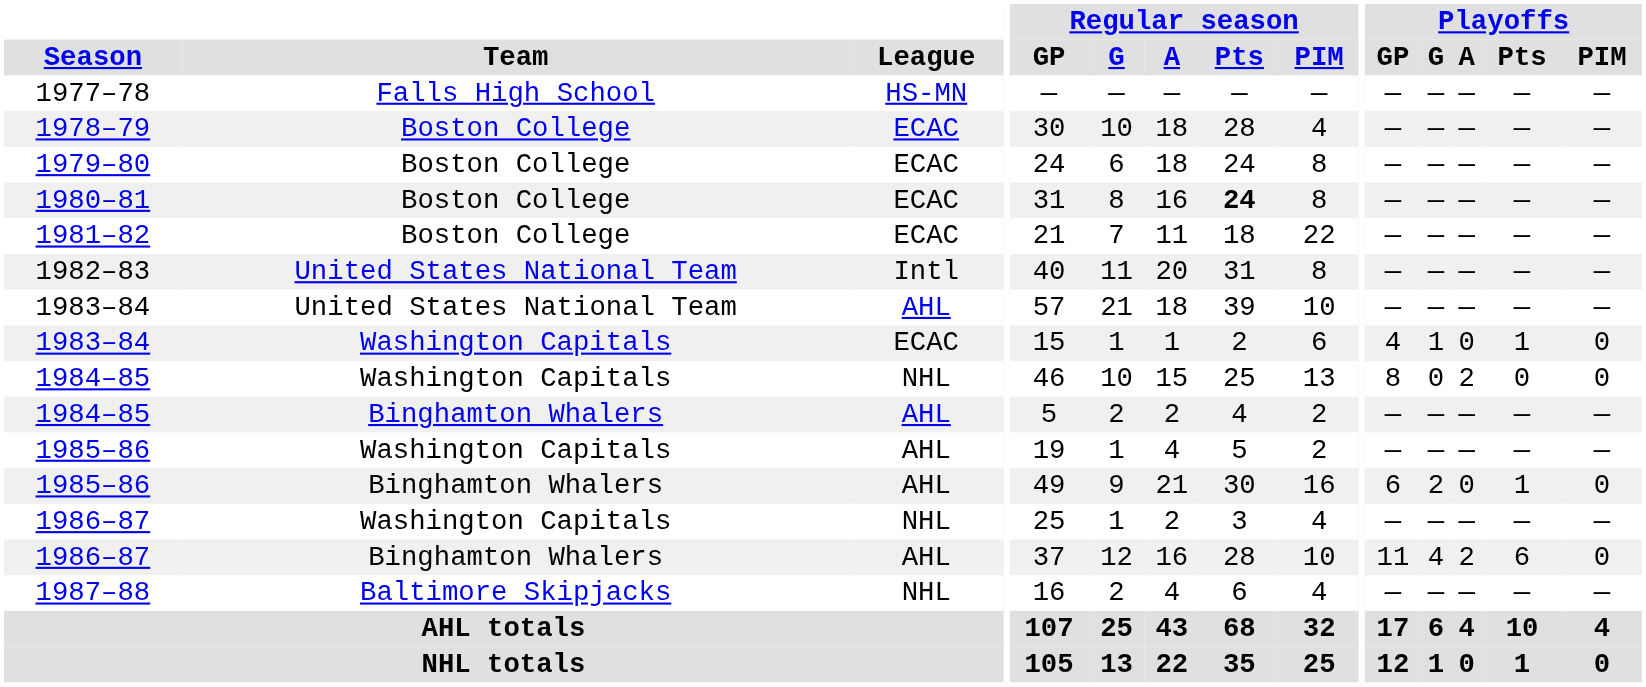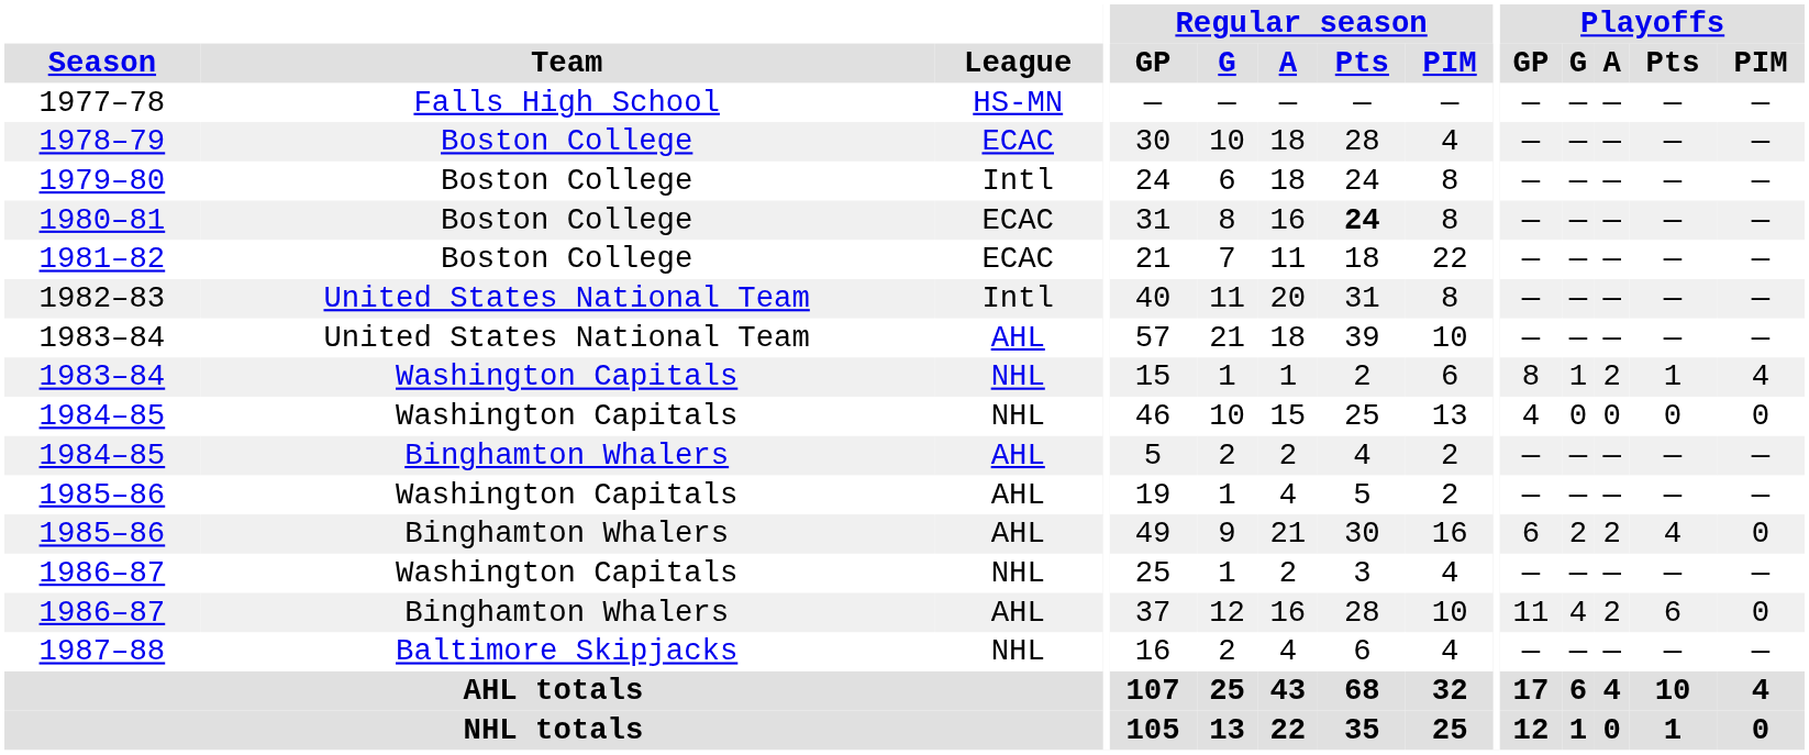 <table border="0" cellpadding="1" cellspacing="0" style="text-align:center; width:60em">
 <tr bgcolor="#e0e0e0">
 <th colspan="3" bgcolor="#ffffff"></th>
 <th rowspan="100" bgcolor="#ffffff"></th>
 <th colspan="5"><a href='#'>Regular season</a></th>
 <th rowspan="100" bgcolor="#ffffff"></th>
 <th colspan="5"><a href='#'>Playoffs</a></th>
 </tr>
 <tr bgcolor="#e0e0e0">
 <th><a href='#'>Season</a></th>
 <th>Team</th>
 <th>League</th>
 <th>GP</th>
 <th><a href='#'>G</a></th>
 <th><a href='#'>A</a></th>
 <th><a href='#'>Pts</a></th>
 <th><a href='#'>PIM</a></th>
 <th>GP</th>
 <th>G</th>
 <th>A</th>
 <th>Pts</th>
 <th>PIM</th>
 </tr>
 <tr>
 <td>1977–78</td>
 <td><a href='#'>Falls High School</a></td>
 <td><a href='#'>HS-MN</a></td>
 <td>—</td>
 <td>—</td>
 <td>—</td>
 <td>—</td>
 <td>—</td>
 <td>—</td>
 <td>—</td>
 <td>—</td>
 <td>—</td>
 <td>—</td>
 </tr>
 <tr bgcolor="#f0f0f0">
 <td><a href='#'>1978–79</a></td>
 <td><a href='#'>Boston College</a></td>
 <td><a href='#'>ECAC</a></td>
 <td>30</td>
 <td>10</td>
 <td>18</td>
 <td>28</td>
 <td>4</td>
 <td>—</td>
 <td>—</td>
 <td>—</td>
 <td>—</td>
 <td>—</td>
 </tr>
 <tr>
 <td><a href='#'>1979–80</a></td>
 <td>Boston College</td>
-<td>ECAC</td>
+<td>Intl</td>
 <td>24</td>
 <td>6</td>
 <td>18</td>
 <td>24</td>
 <td>8</td>
 <td>—</td>
 <td>—</td>
 <td>—</td>
 <td>—</td>
 <td>—</td>
 </tr>
 <tr bgcolor="#f0f0f0">
 <td><a href='#'>1980–81</a></td>
 <td>Boston College</td>
 <td>ECAC</td>
 <td>31</td>
 <td>8</td>
 <td>16</td>
 <td><strong>24</strong></td>
 <td>8</td>
 <td>—</td>
 <td>—</td>
 <td>—</td>
 <td>—</td>
 <td>—</td>
 </tr>
 <tr>
 <td><a href='#'>1981–82</a></td>
 <td>Boston College</td>
 <td>ECAC</td>
 <td>21</td>
 <td>7</td>
 <td>11</td>
 <td>18</td>
 <td>22</td>
 <td>—</td>
 <td>—</td>
 <td>—</td>
 <td>—</td>
 <td>—</td>
 </tr>
 <tr bgcolor="#f0f0f0">
 <td>1982–83</td>
 <td><a href='#'>United States National Team</a></td>
 <td>Intl</td>
 <td>40</td>
 <td>11</td>
 <td>20</td>
 <td>31</td>
 <td>8</td>
 <td>—</td>
 <td>—</td>
 <td>—</td>
 <td>—</td>
 <td>—</td>
 </tr>
 <tr>
 <td>1983–84</td>
 <td>United States National Team</td>
 <td><a href='#'>AHL</a></td>
 <td>57</td>
 <td>21</td>
 <td>18</td>
 <td>39</td>
 <td>10</td>
 <td>—</td>
 <td>—</td>
 <td>—</td>
 <td>—</td>
 <td>—</td>
 </tr>
 <tr bgcolor="#f0f0f0">
 <td><a href='#'>1983–84</a></td>
 <td><a href='#'>Washington Capitals</a></td>
-<td>ECAC</td>
+<td><a href='#'>NHL</a></td>
 <td>15</td>
 <td>1</td>
 <td>1</td>
 <td>2</td>
 <td>6</td>
+<td>8</td>
+<td>1</td>
+<td>2</td>
+<td>1</td>
 <td>4</td>
-<td>1</td>
-<td>0</td>
-<td>1</td>
-<td>0</td>
 </tr>
 <tr>
 <td><a href='#'>1984–85</a></td>
 <td>Washington Capitals</td>
 <td>NHL</td>
 <td>46</td>
 <td>10</td>
 <td>15</td>
 <td>25</td>
 <td>13</td>
-<td>8</td>
+<td>4</td>
 <td>0</td>
-<td>2</td>
+<td>0</td>
 <td>0</td>
 <td>0</td>
 </tr>
 <tr bgcolor="#f0f0f0">
 <td><a href='#'>1984–85</a></td>
 <td><a href='#'>Binghamton Whalers</a></td>
 <td><a href='#'>AHL</a></td>
 <td>5</td>
 <td>2</td>
 <td>2</td>
 <td>4</td>
 <td>2</td>
 <td>—</td>
 <td>—</td>
 <td>—</td>
 <td>—</td>
 <td>—</td>
 </tr>
 <tr>
 <td><a href='#'>1985–86</a></td>
 <td>Washington Capitals</td>
 <td>AHL</td>
 <td>19</td>
 <td>1</td>
 <td>4</td>
 <td>5</td>
 <td>2</td>
 <td>—</td>
 <td>—</td>
 <td>—</td>
 <td>—</td>
 <td>—</td>
 </tr>
 <tr bgcolor="#f0f0f0">
 <td><a href='#'>1985–86</a></td>
 <td>Binghamton Whalers</td>
 <td>AHL</td>
 <td>49</td>
 <td>9</td>
 <td>21</td>
 <td>30</td>
 <td>16</td>
 <td>6</td>
 <td>2</td>
-<td>0</td>
-<td>1</td>
+<td>2</td>
+<td>4</td>
 <td>0</td>
 </tr>
 <tr>
 <td><a href='#'>1986–87</a></td>
 <td>Washington Capitals</td>
 <td>NHL</td>
 <td>25</td>
 <td>1</td>
 <td>2</td>
 <td>3</td>
 <td>4</td>
 <td>—</td>
 <td>—</td>
 <td>—</td>
 <td>—</td>
 <td>—</td>
 </tr>
 <tr bgcolor="#f0f0f0">
 <td><a href='#'>1986–87</a></td>
 <td>Binghamton Whalers</td>
 <td>AHL</td>
 <td>37</td>
 <td>12</td>
 <td>16</td>
 <td>28</td>
 <td>10</td>
 <td>11</td>
 <td>4</td>
 <td>2</td>
 <td>6</td>
 <td>0</td>
 </tr>
 <tr>
 <td><a href='#'>1987–88</a></td>
 <td><a href='#'>Baltimore Skipjacks</a></td>
 <td>NHL</td>
 <td>16</td>
 <td>2</td>
 <td>4</td>
 <td>6</td>
 <td>4</td>
 <td>—</td>
 <td>—</td>
 <td>—</td>
 <td>—</td>
 <td>—</td>
 </tr>
 <tr bgcolor="#e0e0e0">
 <th colspan="3">AHL totals</th>
 <th>107</th>
 <th>25</th>
 <th>43</th>
 <th>68</th>
 <th>32</th>
 <th>17</th>
 <th>6</th>
 <th>4</th>
 <th>10</th>
 <th>4</th>
 </tr>
 <tr bgcolor="#e0e0e0">
 <th colspan="3">NHL totals</th>
 <th>105</th>
 <th>13</th>
 <th>22</th>
 <th>35</th>
 <th>25</th>
 <th>12</th>
 <th>1</th>
 <th>0</th>
 <th>1</th>
 <th>0</th>
 </tr>
 </table>
